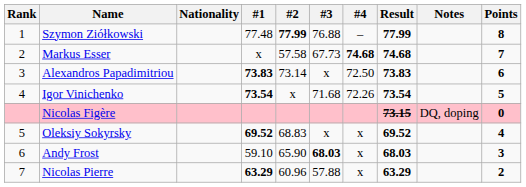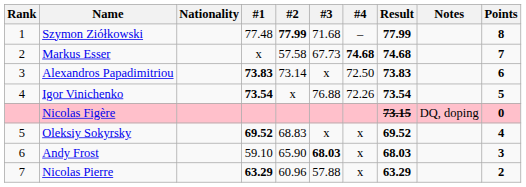 <table class="wikitable sortable" style="text-align:center">
 <tr>
 <th>Rank</th>
 <th>Name</th>
 <th>Nationality</th>
 <th>#1</th>
 <th>#2</th>
 <th>#3</th>
 <th>#4</th>
 <th>Result</th>
 <th>Notes</th>
 <th>Points</th>
 </tr>
 <tr>
 <td>1</td>
 <td align=left><a href='#'>Szymon Ziółkowski</a></td>
 <td align=left></td>
 <td>77.48</td>
 <td><strong>77.99</strong></td>
-<td>76.88</td>
+<td>71.68</td>
 <td>–</td>
 <td><strong>77.99</strong></td>
 <td></td>
 <td><strong>8</strong></td>
 </tr>
 <tr>
 <td>2</td>
 <td align=left><a href='#'>Markus Esser</a></td>
 <td align=left></td>
 <td>x</td>
 <td>57.58</td>
 <td>67.73</td>
 <td><strong>74.68</strong></td>
 <td><strong>74.68</strong></td>
 <td></td>
 <td><strong>7</strong></td>
 </tr>
 <tr>
 <td>3</td>
 <td align=left><a href='#'>Alexandros Papadimitriou</a></td>
 <td align=left></td>
 <td><strong>73.83</strong></td>
 <td>73.14</td>
 <td>x</td>
 <td>72.50</td>
 <td><strong>73.83</strong></td>
 <td></td>
 <td><strong>6</strong></td>
 </tr>
 <tr>
 <td>4</td>
 <td align=left><a href='#'>Igor Vinichenko</a></td>
 <td align=left></td>
 <td><strong>73.54</strong></td>
 <td>x</td>
-<td>71.68</td>
+<td>76.88</td>
 <td>72.26</td>
 <td><strong>73.54</strong></td>
 <td></td>
 <td><strong>5</strong></td>
 </tr>
 <tr bgcolor=pink>
 <td></td>
 <td align=left><a href='#'>Nicolas Figère</a></td>
 <td align=left></td>
 <td></td>
 <td></td>
 <td></td>
 <td></td>
 <td><s><strong>73.15</strong></s></td>
 <td>DQ, doping</td>
 <td><strong>0</strong></td>
 </tr>
 <tr>
 <td>5</td>
 <td align=left><a href='#'>Oleksiy Sokyrsky</a></td>
 <td align=left></td>
 <td><strong>69.52</strong></td>
 <td>68.83</td>
 <td>x</td>
 <td>x</td>
 <td><strong>69.52</strong></td>
 <td></td>
 <td><strong>4</strong></td>
 </tr>
 <tr>
 <td>6</td>
 <td align=left><a href='#'>Andy Frost</a></td>
 <td align=left></td>
 <td>59.10</td>
 <td>65.90</td>
 <td><strong>68.03</strong></td>
 <td>x</td>
 <td><strong>68.03</strong></td>
 <td></td>
 <td><strong>3</strong></td>
 </tr>
 <tr>
 <td>7</td>
 <td align=left><a href='#'>Nicolas Pierre</a></td>
 <td align=left></td>
 <td><strong>63.29</strong></td>
 <td>60.96</td>
 <td>57.88</td>
 <td>x</td>
 <td><strong>63.29</strong></td>
 <td></td>
 <td><strong>2</strong></td>
 </tr>
 </table>
